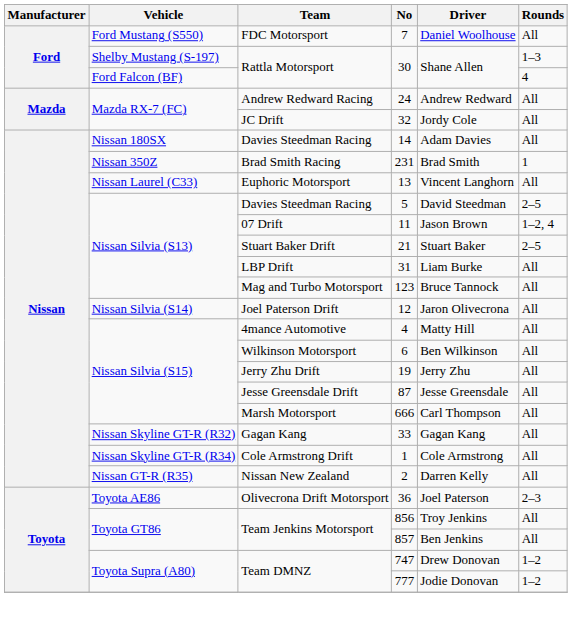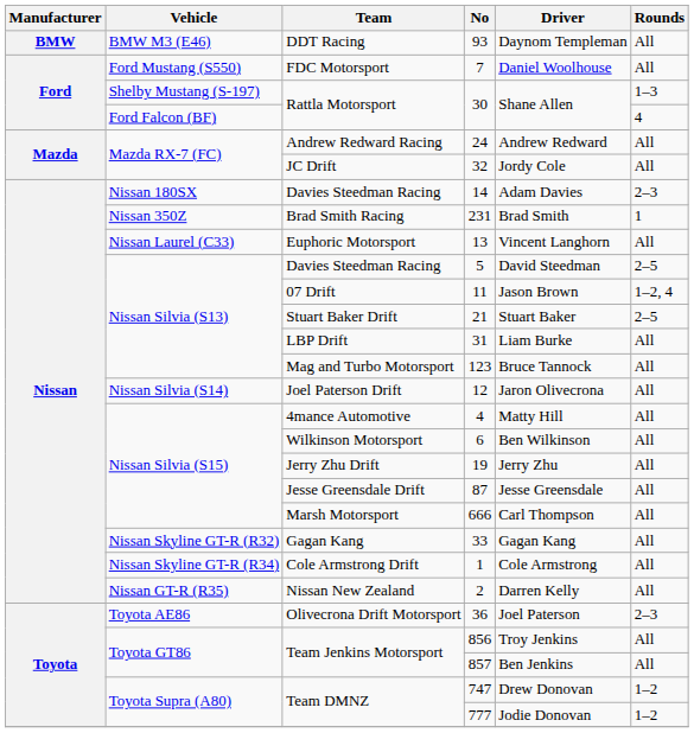 <table class="wikitable" style="font-size: 87%;">
 <tr>
 <th>Manufacturer</th>
 <th>Vehicle</th>
 <th>Team</th>
 <th>No</th>
 <th>Driver</th>
 <th>Rounds</th>
+</tr>
+<tr>
+<th><a href='#'>BMW</a></th>
+<td><a href='#'>BMW M3 (E46)</a></td>
+<td>DDT Racing</td>
+<td align="center">93</td>
+<td> Daynom Templeman</td>
+<td>All</td>
 </tr>
 <tr>
 <th rowspan="3"><a href='#'>Ford</a></th>
 <td><a href='#'>Ford Mustang (S550)</a></td>
 <td>FDC Motorsport</td>
 <td align="center">7</td>
 <td> <a href='#'>Daniel Woolhouse</a></td>
 <td>All</td>
 </tr>
 <tr>
 <td><a href='#'>Shelby Mustang (S-197)</a></td>
 <td rowspan="2">Rattla Motorsport</td>
 <td rowspan="2" align="center">30</td>
 <td rowspan="2"> Shane Allen</td>
 <td>1–3</td>
 </tr>
 <tr>
 <td><a href='#'>Ford Falcon (BF)</a></td>
 <td>4</td>
 </tr>
 <tr>
 <th rowspan="2"><a href='#'>Mazda</a></th>
 <td rowspan="2"><a href='#'>Mazda RX-7 (FC)</a></td>
 <td>Andrew Redward Racing</td>
 <td align="center">24</td>
 <td> Andrew Redward</td>
 <td>All</td>
 </tr>
 <tr>
 <td>JC Drift</td>
 <td align="center">32</td>
 <td> Jordy Cole</td>
 <td>All</td>
 </tr>
 <tr>
 <th rowspan="17"><a href='#'>Nissan</a></th>
 <td><a href='#'>Nissan 180SX</a></td>
 <td>Davies Steedman Racing</td>
 <td align="center">14</td>
 <td> Adam Davies</td>
-<td>All</td>
+<td>2–3</td>
 </tr>
 <tr>
 <td><a href='#'>Nissan 350Z</a></td>
 <td>Brad Smith Racing</td>
 <td align="center">231</td>
 <td> Brad Smith</td>
 <td>1</td>
 </tr>
 <tr>
 <td><a href='#'>Nissan Laurel (C33)</a></td>
 <td>Euphoric Motorsport</td>
 <td align="center">13</td>
 <td> Vincent Langhorn</td>
 <td>All</td>
 </tr>
 <tr>
 <td rowspan="5"><a href='#'>Nissan Silvia (S13)</a></td>
 <td>Davies Steedman Racing</td>
 <td align="center">5</td>
 <td> David Steedman</td>
 <td>2–5</td>
 </tr>
 <tr>
 <td>07 Drift</td>
 <td align="center">11</td>
 <td> Jason Brown</td>
 <td>1–2, 4</td>
 </tr>
 <tr>
 <td>Stuart Baker Drift</td>
 <td align="center">21</td>
 <td> Stuart Baker</td>
 <td>2–5</td>
 </tr>
 <tr>
 <td>LBP Drift</td>
 <td align="center">31</td>
 <td> Liam Burke</td>
 <td>All</td>
 </tr>
 <tr>
 <td>Mag and Turbo Motorsport</td>
 <td align="center">123</td>
 <td> Bruce Tannock</td>
 <td>All</td>
 </tr>
 <tr>
 <td><a href='#'>Nissan Silvia (S14)</a></td>
 <td>Joel Paterson Drift</td>
 <td align="center">12</td>
 <td> Jaron Olivecrona</td>
 <td>All</td>
 </tr>
 <tr>
 <td rowspan="5"><a href='#'>Nissan Silvia (S15)</a></td>
 <td>4mance Automotive</td>
 <td align="center">4</td>
 <td> Matty Hill</td>
 <td>All</td>
 </tr>
 <tr>
 <td>Wilkinson Motorsport</td>
 <td align="center">6</td>
 <td> Ben Wilkinson</td>
 <td>All</td>
 </tr>
 <tr>
 <td>Jerry Zhu Drift</td>
 <td align="center">19</td>
 <td> Jerry Zhu</td>
 <td>All</td>
 </tr>
 <tr>
 <td>Jesse Greensdale Drift</td>
 <td align="center">87</td>
 <td> Jesse Greensdale</td>
 <td>All</td>
 </tr>
 <tr>
 <td>Marsh Motorsport</td>
 <td align="center">666</td>
 <td> Carl Thompson</td>
 <td>All</td>
 </tr>
 <tr>
 <td><a href='#'>Nissan Skyline GT-R (R32)</a></td>
 <td>Gagan Kang</td>
 <td align="center">33</td>
 <td> Gagan Kang</td>
 <td>All</td>
 </tr>
 <tr>
 <td><a href='#'>Nissan Skyline GT-R (R34)</a></td>
 <td>Cole Armstrong Drift</td>
 <td align="center">1</td>
 <td> Cole Armstrong</td>
 <td>All</td>
 </tr>
 <tr>
 <td><a href='#'>Nissan GT-R (R35)</a></td>
 <td>Nissan New Zealand</td>
 <td align="center">2</td>
 <td> Darren Kelly</td>
 <td>All</td>
 </tr>
 <tr>
 <th rowspan="5"><a href='#'>Toyota</a></th>
 <td><a href='#'>Toyota AE86</a></td>
 <td>Olivecrona Drift Motorsport</td>
 <td align="center">36</td>
 <td> Joel Paterson</td>
 <td>2–3</td>
 </tr>
 <tr>
 <td rowspan="2"><a href='#'>Toyota GT86</a></td>
 <td rowspan="2">Team Jenkins Motorsport</td>
 <td align="center">856</td>
 <td> Troy Jenkins</td>
 <td>All</td>
 </tr>
 <tr>
 <td align="center">857</td>
 <td> Ben Jenkins</td>
 <td>All</td>
 </tr>
 <tr>
 <td rowspan="2"><a href='#'>Toyota Supra (A80)</a></td>
 <td rowspan="2">Team DMNZ</td>
 <td align="center">747</td>
 <td> Drew Donovan</td>
 <td>1–2</td>
 </tr>
 <tr>
 <td align="center">777</td>
 <td> Jodie Donovan</td>
 <td>1–2</td>
 </tr>
 <tr>
 </tr>
 </table>
